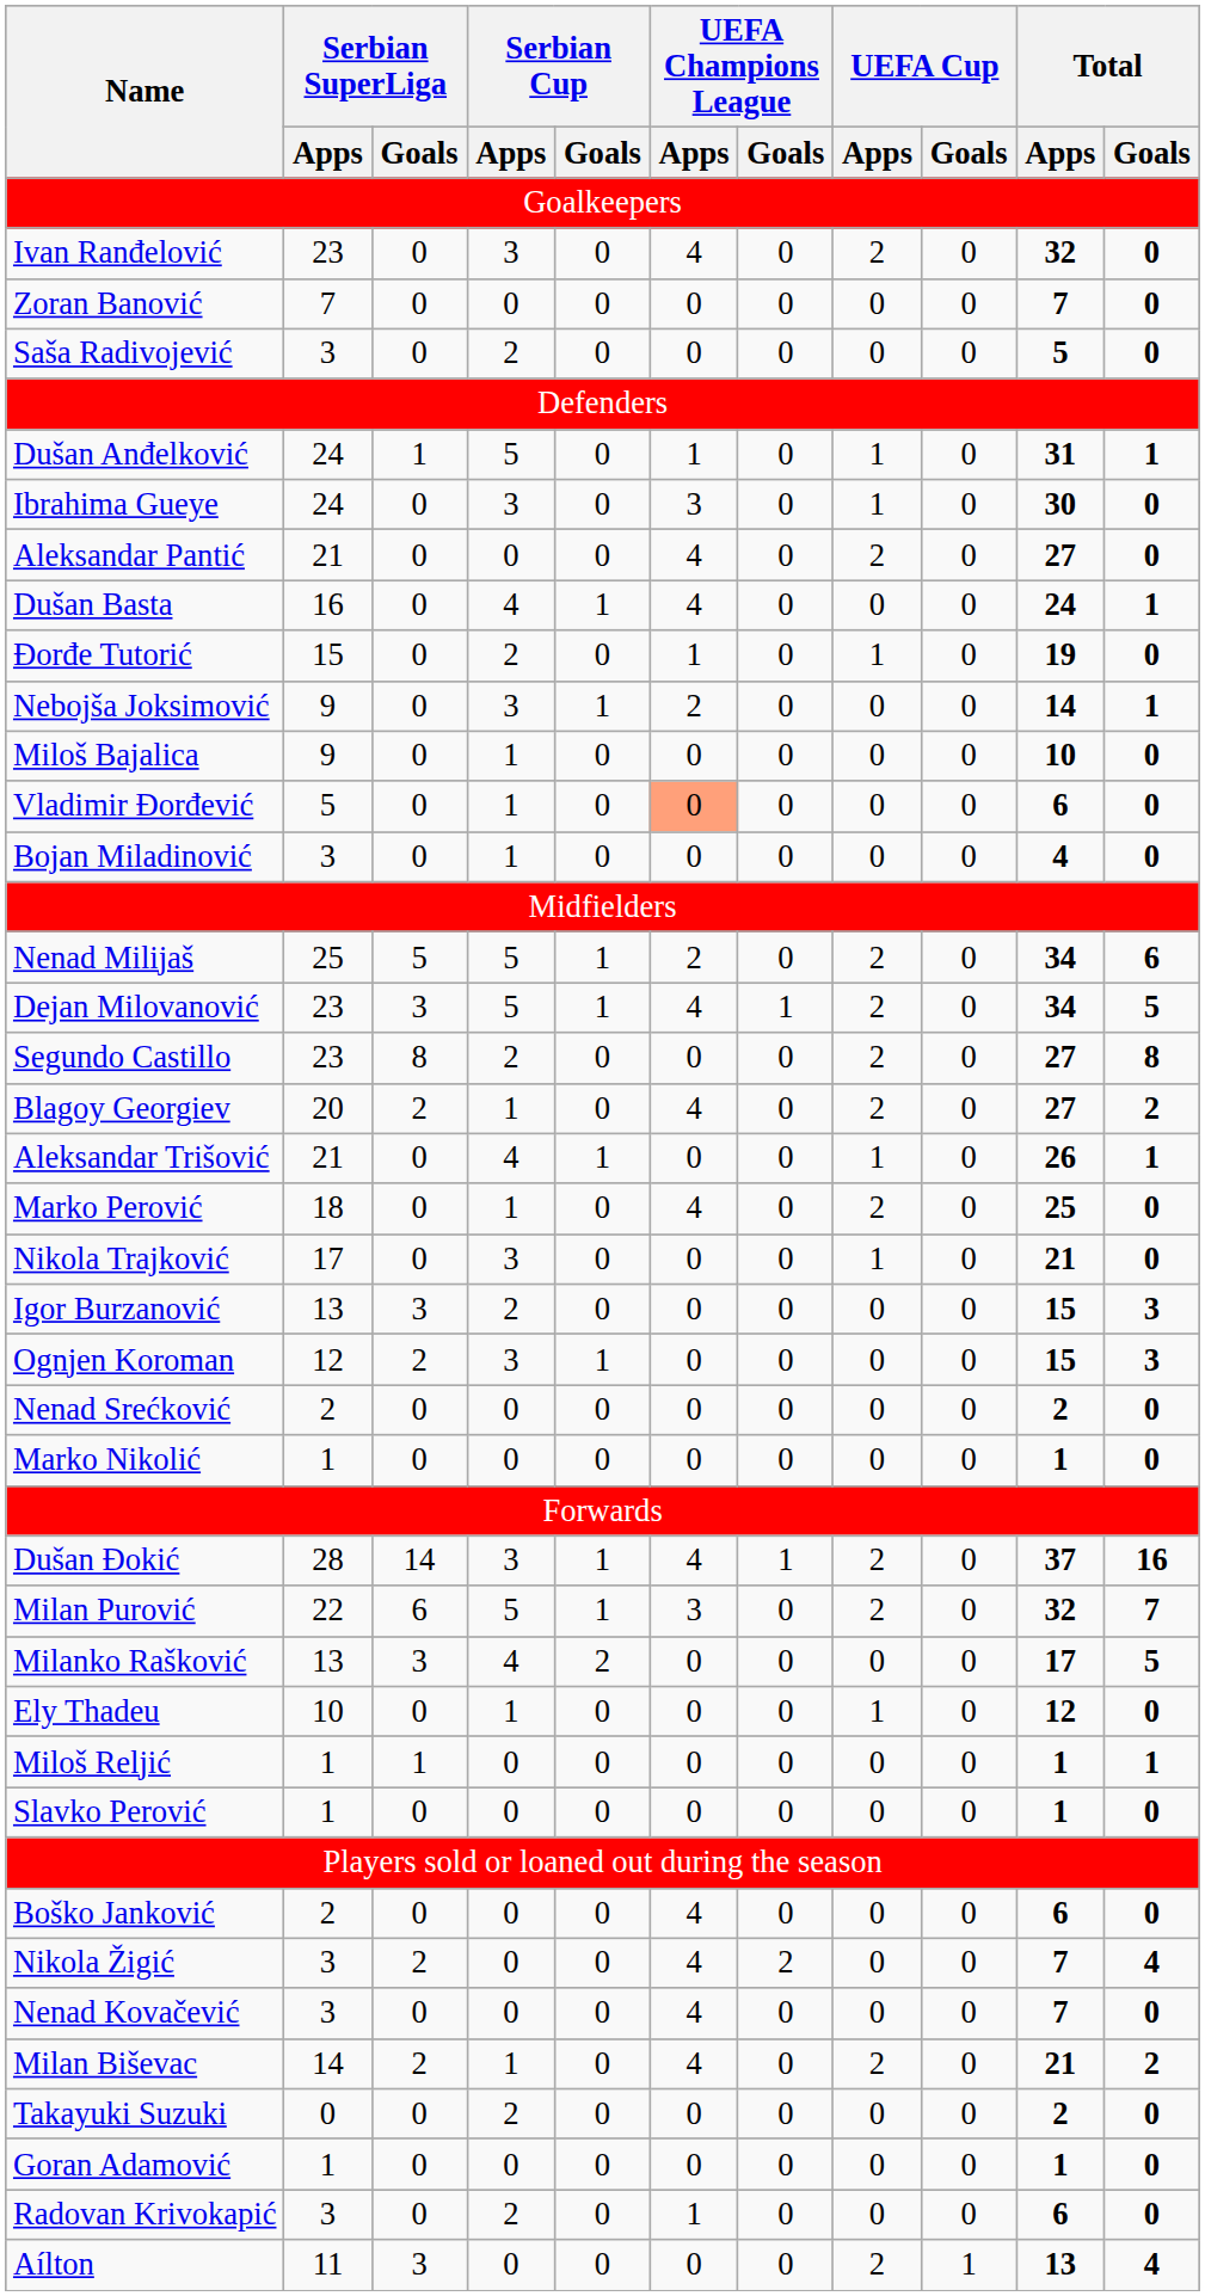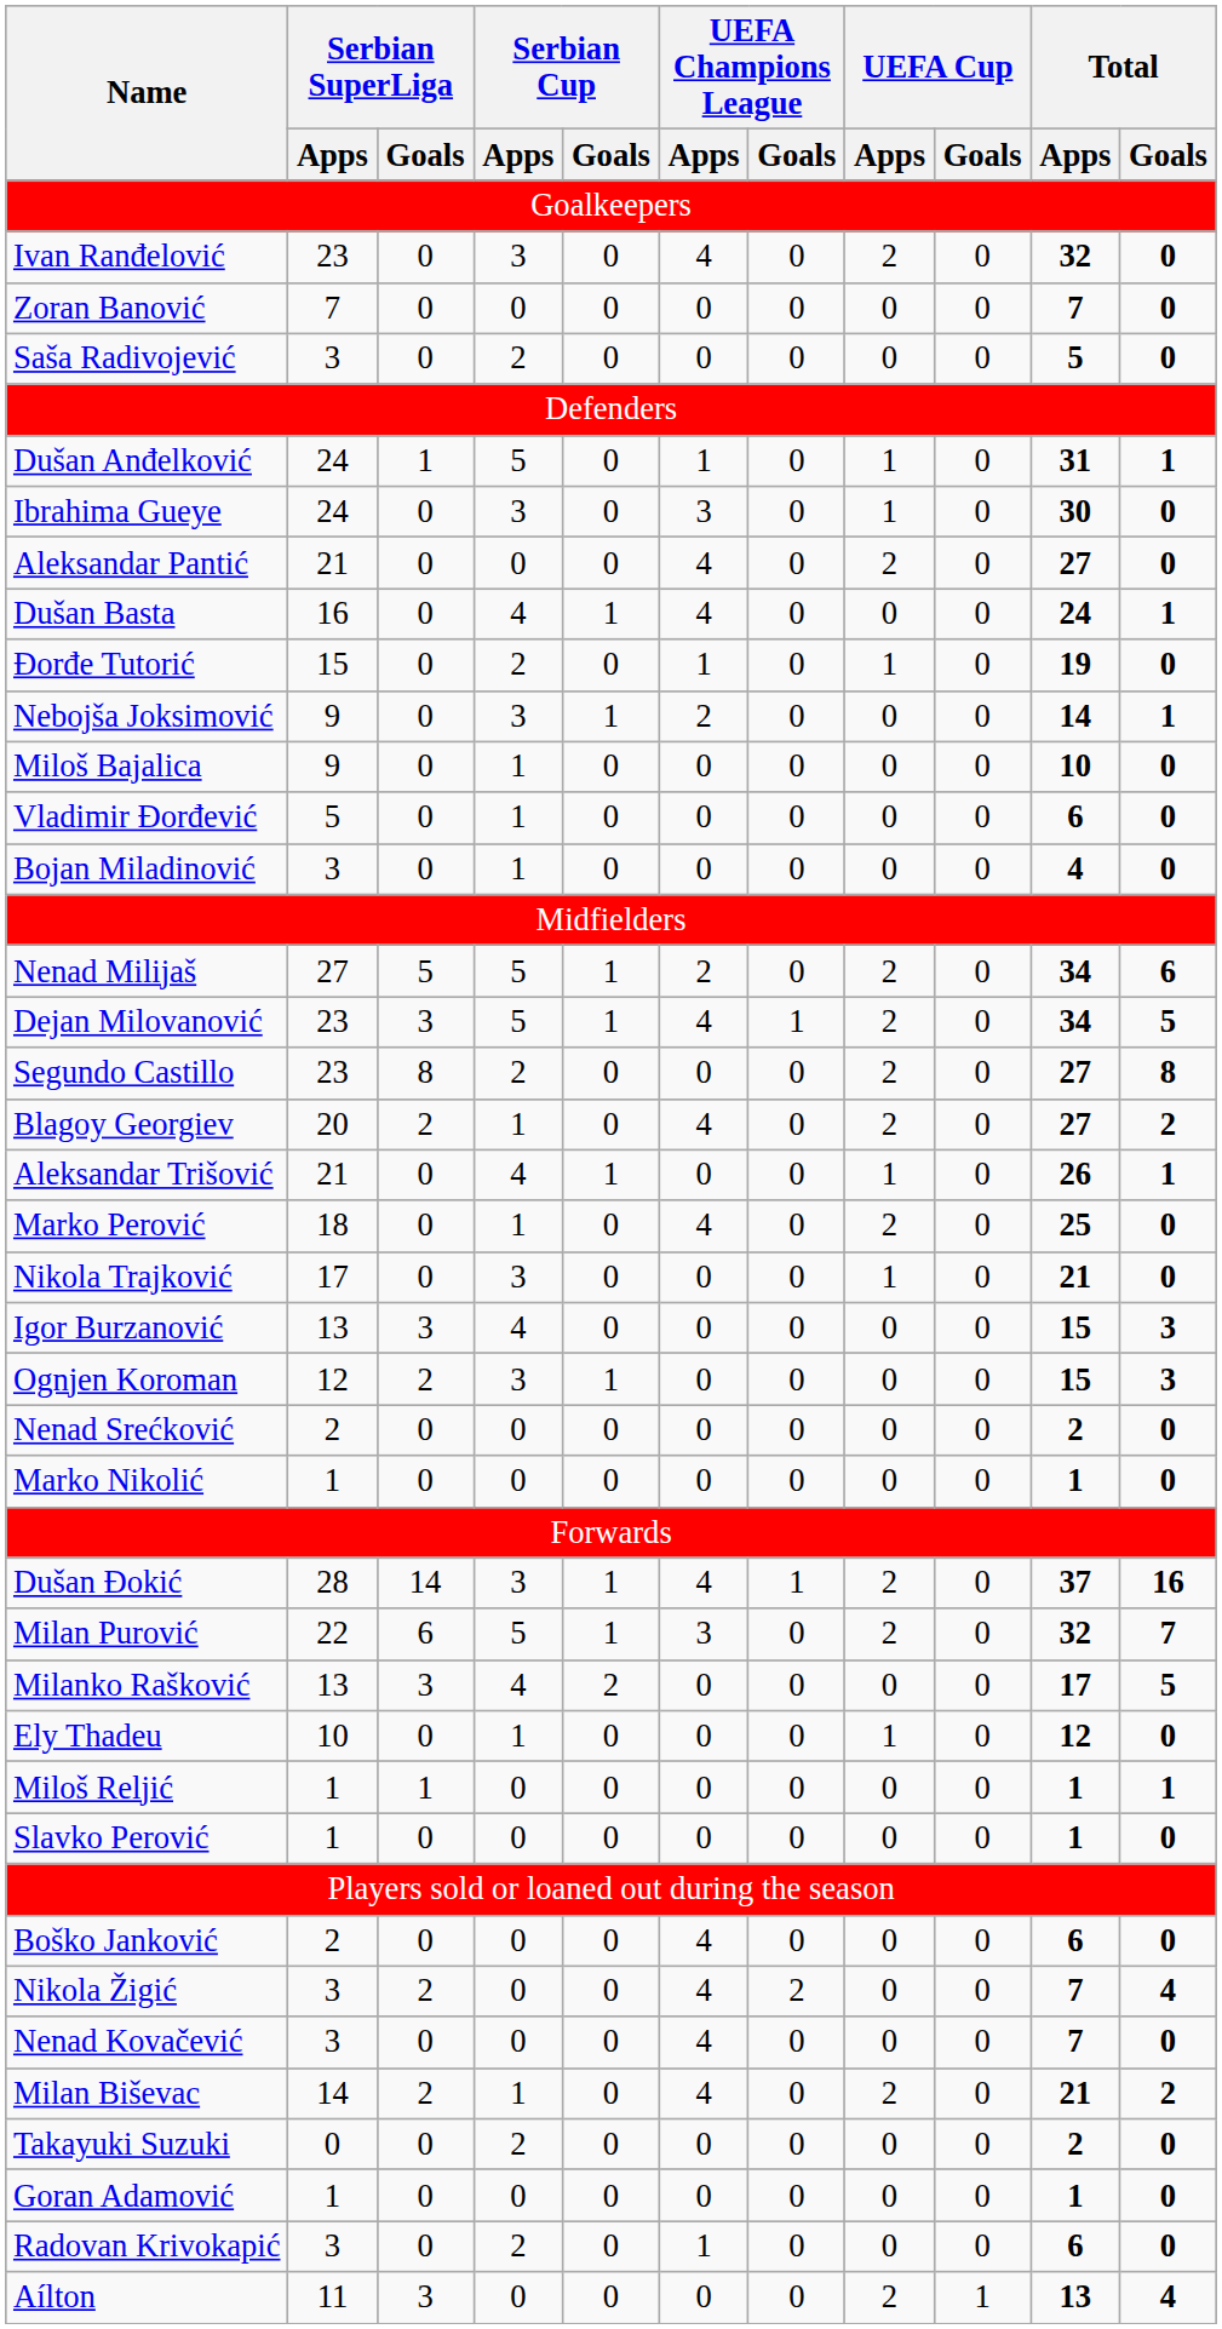 <table class="wikitable" style="text-align:center">
 <tr>
 <th rowspan="2">Name</th>
 <th colspan="2" width="85"><a href='#'>Serbian SuperLiga</a></th>
 <th colspan="2" width="85"><a href='#'>Serbian Cup</a></th>
 <th colspan="2" width="85"><a href='#'>UEFA Champions League</a></th>
 <th colspan="2" width="85"><a href='#'>UEFA Cup</a></th>
 <th colspan="2" width="85">Total</th>
 </tr>
 <tr>
 <th>Apps</th>
 <th>Goals</th>
 <th>Apps</th>
 <th>Goals</th>
 <th>Apps</th>
 <th>Goals</th>
 <th>Apps</th>
 <th>Goals</th>
 <th>Apps</th>
 <th>Goals</th>
 </tr>
 <tr>
 <td style="background: red;color:white" align=center colspan="15">Goalkeepers</td>
 </tr>
 <tr>
 <td align="left"> <a href='#'>Ivan Ranđelović</a></td>
 <td>23</td>
 <td>0</td>
 <td>3</td>
 <td>0</td>
 <td>4</td>
 <td>0</td>
 <td>2</td>
 <td>0</td>
 <td><strong>32</strong></td>
 <td><strong>0</strong></td>
 </tr>
 <tr>
 <td align="left"> <a href='#'>Zoran Banović</a></td>
 <td>7</td>
 <td>0</td>
 <td>0</td>
 <td>0</td>
 <td>0</td>
 <td>0</td>
 <td>0</td>
 <td>0</td>
 <td><strong>7</strong></td>
 <td><strong>0</strong></td>
 </tr>
 <tr>
 <td align="left"> <a href='#'>Saša Radivojević</a></td>
 <td>3</td>
 <td>0</td>
 <td>2</td>
 <td>0</td>
 <td>0</td>
 <td>0</td>
 <td>0</td>
 <td>0</td>
 <td><strong>5</strong></td>
 <td><strong>0</strong></td>
 </tr>
 <tr>
 <td align=center colspan="15" style="background: red;color:white">Defenders</td>
 </tr>
 <tr>
 <td align="left"> <a href='#'>Dušan Anđelković</a></td>
 <td>24</td>
 <td>1</td>
 <td>5</td>
 <td>0</td>
 <td>1</td>
 <td>0</td>
 <td>1</td>
 <td>0</td>
 <td><strong>31</strong></td>
 <td><strong>1</strong></td>
 </tr>
 <tr>
 <td align="left"> <a href='#'>Ibrahima Gueye</a></td>
 <td>24</td>
 <td>0</td>
 <td>3</td>
 <td>0</td>
 <td>3</td>
 <td>0</td>
 <td>1</td>
 <td>0</td>
 <td><strong>30</strong></td>
 <td><strong>0</strong></td>
 </tr>
 <tr>
 <td align="left"> <a href='#'>Aleksandar Pantić</a></td>
 <td>21</td>
 <td>0</td>
 <td>0</td>
 <td>0</td>
 <td>4</td>
 <td>0</td>
 <td>2</td>
 <td>0</td>
 <td><strong>27</strong></td>
 <td><strong>0</strong></td>
 </tr>
 <tr>
 <td align="left"> <a href='#'>Dušan Basta</a></td>
 <td>16</td>
 <td>0</td>
 <td>4</td>
 <td>1</td>
 <td>4</td>
 <td>0</td>
 <td>0</td>
 <td>0</td>
 <td><strong>24</strong></td>
 <td><strong>1</strong></td>
 </tr>
 <tr>
 <td align="left"> <a href='#'>Đorđe Tutorić</a></td>
 <td>15</td>
 <td>0</td>
 <td>2</td>
 <td>0</td>
 <td>1</td>
 <td>0</td>
 <td>1</td>
 <td>0</td>
 <td><strong>19</strong></td>
 <td><strong>0</strong></td>
 </tr>
 <tr>
 <td align="left"> <a href='#'>Nebojša Joksimović</a></td>
 <td>9</td>
 <td>0</td>
 <td>3</td>
 <td>1</td>
 <td>2</td>
 <td>0</td>
 <td>0</td>
 <td>0</td>
 <td><strong>14</strong></td>
 <td><strong>1</strong></td>
 </tr>
 <tr>
 <td align="left"> <a href='#'>Miloš Bajalica</a></td>
 <td>9</td>
 <td>0</td>
 <td>1</td>
 <td>0</td>
 <td>0</td>
 <td>0</td>
 <td>0</td>
 <td>0</td>
 <td><strong>10</strong></td>
 <td><strong>0</strong></td>
 </tr>
 <tr>
 <td align="left"> <a href='#'>Vladimir Đorđević</a></td>
 <td>5</td>
 <td>0</td>
 <td>1</td>
 <td>0</td>
-<td style="background: lightsalmon;">0</td>
+<td>0</td>
 <td>0</td>
 <td>0</td>
 <td>0</td>
 <td><strong>6</strong></td>
 <td><strong>0</strong></td>
 </tr>
 <tr>
 <td align="left"> <a href='#'>Bojan Miladinović</a></td>
 <td>3</td>
 <td>0</td>
 <td>1</td>
 <td>0</td>
 <td>0</td>
 <td>0</td>
 <td>0</td>
 <td>0</td>
 <td><strong>4</strong></td>
 <td><strong>0</strong></td>
 </tr>
 <tr>
 <td align=center colspan="15" style="background: red;color:white">Midfielders</td>
 </tr>
 <tr>
 <td align="left"> <a href='#'>Nenad Milijaš</a></td>
-<td>25</td>
+<td>27</td>
 <td>5</td>
 <td>5</td>
 <td>1</td>
 <td>2</td>
 <td>0</td>
 <td>2</td>
 <td>0</td>
 <td><strong>34</strong></td>
 <td><strong>6</strong></td>
 </tr>
 <tr>
 <td align="left"> <a href='#'>Dejan Milovanović</a></td>
 <td>23</td>
 <td>3</td>
 <td>5</td>
 <td>1</td>
 <td>4</td>
 <td>1</td>
 <td>2</td>
 <td>0</td>
 <td><strong>34</strong></td>
 <td><strong>5</strong></td>
 </tr>
 <tr>
 <td align="left"> <a href='#'>Segundo Castillo</a></td>
 <td>23</td>
 <td>8</td>
 <td>2</td>
 <td>0</td>
 <td>0</td>
 <td>0</td>
 <td>2</td>
 <td>0</td>
 <td><strong>27</strong></td>
 <td><strong>8</strong></td>
 </tr>
 <tr>
 <td align="left"> <a href='#'>Blagoy Georgiev</a></td>
 <td>20</td>
 <td>2</td>
 <td>1</td>
 <td>0</td>
 <td>4</td>
 <td>0</td>
 <td>2</td>
 <td>0</td>
 <td><strong>27</strong></td>
 <td><strong>2</strong></td>
 </tr>
 <tr>
 <td align="left"> <a href='#'>Aleksandar Trišović</a></td>
 <td>21</td>
 <td>0</td>
 <td>4</td>
 <td>1</td>
 <td>0</td>
 <td>0</td>
 <td>1</td>
 <td>0</td>
 <td><strong>26</strong></td>
 <td><strong>1</strong></td>
 </tr>
 <tr>
 <td align="left"> <a href='#'>Marko Perović</a></td>
 <td>18</td>
 <td>0</td>
 <td>1</td>
 <td>0</td>
 <td>4</td>
 <td>0</td>
 <td>2</td>
 <td>0</td>
 <td><strong>25</strong></td>
 <td><strong>0</strong></td>
 </tr>
 <tr>
 <td align="left"> <a href='#'>Nikola Trajković</a></td>
 <td>17</td>
 <td>0</td>
 <td>3</td>
 <td>0</td>
 <td>0</td>
 <td>0</td>
 <td>1</td>
 <td>0</td>
 <td><strong>21</strong></td>
 <td><strong>0</strong></td>
 </tr>
 <tr>
 <td align="left"> <a href='#'>Igor Burzanović</a></td>
 <td>13</td>
 <td>3</td>
-<td>2</td>
+<td>4</td>
 <td>0</td>
 <td>0</td>
 <td>0</td>
 <td>0</td>
 <td>0</td>
 <td><strong>15</strong></td>
 <td><strong>3</strong></td>
 </tr>
 <tr>
 <td align="left"> <a href='#'>Ognjen Koroman</a></td>
 <td>12</td>
 <td>2</td>
 <td>3</td>
 <td>1</td>
 <td>0</td>
 <td>0</td>
 <td>0</td>
 <td>0</td>
 <td><strong>15</strong></td>
 <td><strong>3</strong></td>
 </tr>
 <tr>
 <td align="left"> <a href='#'>Nenad Srećković</a></td>
 <td>2</td>
 <td>0</td>
 <td>0</td>
 <td>0</td>
 <td>0</td>
 <td>0</td>
 <td>0</td>
 <td>0</td>
 <td><strong>2</strong></td>
 <td><strong>0</strong></td>
 </tr>
 <tr>
 <td align="left"> <a href='#'>Marko Nikolić</a></td>
 <td>1</td>
 <td>0</td>
 <td>0</td>
 <td>0</td>
 <td>0</td>
 <td>0</td>
 <td>0</td>
 <td>0</td>
 <td><strong>1</strong></td>
 <td><strong>0</strong></td>
 </tr>
 <tr>
 <td align=center colspan="15" style="background: red;color:white">Forwards</td>
 </tr>
 <tr>
 <td align="left"> <a href='#'>Dušan Đokić</a></td>
 <td>28</td>
 <td>14</td>
 <td>3</td>
 <td>1</td>
 <td>4</td>
 <td>1</td>
 <td>2</td>
 <td>0</td>
 <td><strong>37</strong></td>
 <td><strong>16</strong></td>
 </tr>
 <tr>
 <td align="left"> <a href='#'>Milan Purović</a></td>
 <td>22</td>
 <td>6</td>
 <td>5</td>
 <td>1</td>
 <td>3</td>
 <td>0</td>
 <td>2</td>
 <td>0</td>
 <td><strong>32</strong></td>
 <td><strong>7</strong></td>
 </tr>
 <tr>
 <td align="left"> <a href='#'>Milanko Rašković</a></td>
 <td>13</td>
 <td>3</td>
 <td>4</td>
 <td>2</td>
 <td>0</td>
 <td>0</td>
 <td>0</td>
 <td>0</td>
 <td><strong>17</strong></td>
 <td><strong>5</strong></td>
 </tr>
 <tr>
 <td align="left"> <a href='#'>Ely Thadeu</a></td>
 <td>10</td>
 <td>0</td>
 <td>1</td>
 <td>0</td>
 <td>0</td>
 <td>0</td>
 <td>1</td>
 <td>0</td>
 <td><strong>12</strong></td>
 <td><strong>0</strong></td>
 </tr>
 <tr>
 <td align="left"> <a href='#'>Miloš Reljić</a></td>
 <td>1</td>
 <td>1</td>
 <td>0</td>
 <td>0</td>
 <td>0</td>
 <td>0</td>
 <td>0</td>
 <td>0</td>
 <td><strong>1</strong></td>
 <td><strong>1</strong></td>
 </tr>
 <tr>
 <td align="left"> <a href='#'>Slavko Perović</a></td>
 <td>1</td>
 <td>0</td>
 <td>0</td>
 <td>0</td>
 <td>0</td>
 <td>0</td>
 <td>0</td>
 <td>0</td>
 <td><strong>1</strong></td>
 <td><strong>0</strong></td>
 </tr>
 <tr>
 <td align=center colspan="15" style="background: red;color:white">Players sold or loaned out during the season</td>
 </tr>
 <tr>
 <td align="left"> <a href='#'>Boško Janković</a></td>
 <td>2</td>
 <td>0</td>
 <td>0</td>
 <td>0</td>
 <td>4</td>
 <td>0</td>
 <td>0</td>
 <td>0</td>
 <td><strong>6</strong></td>
 <td><strong>0</strong></td>
 </tr>
 <tr>
 <td align="left"> <a href='#'>Nikola Žigić</a></td>
 <td>3</td>
 <td>2</td>
 <td>0</td>
 <td>0</td>
 <td>4</td>
 <td>2</td>
 <td>0</td>
 <td>0</td>
 <td><strong>7</strong></td>
 <td><strong>4</strong></td>
 </tr>
 <tr>
 <td align="left"> <a href='#'>Nenad Kovačević</a></td>
 <td>3</td>
 <td>0</td>
 <td>0</td>
 <td>0</td>
 <td>4</td>
 <td>0</td>
 <td>0</td>
 <td>0</td>
 <td><strong>7</strong></td>
 <td><strong>0</strong></td>
 </tr>
 <tr>
 <td align="left"> <a href='#'>Milan Biševac</a></td>
 <td>14</td>
 <td>2</td>
 <td>1</td>
 <td>0</td>
 <td>4</td>
 <td>0</td>
 <td>2</td>
 <td>0</td>
 <td><strong>21</strong></td>
 <td><strong>2</strong></td>
 </tr>
 <tr>
 <td align="left"> <a href='#'>Takayuki Suzuki</a></td>
 <td>0</td>
 <td>0</td>
 <td>2</td>
 <td>0</td>
 <td>0</td>
 <td>0</td>
 <td>0</td>
 <td>0</td>
 <td><strong>2</strong></td>
 <td><strong>0</strong></td>
 </tr>
 <tr>
 <td align="left"> <a href='#'>Goran Adamović</a></td>
 <td>1</td>
 <td>0</td>
 <td>0</td>
 <td>0</td>
 <td>0</td>
 <td>0</td>
 <td>0</td>
 <td>0</td>
 <td><strong>1</strong></td>
 <td><strong>0</strong></td>
 </tr>
 <tr>
 <td align="left"> <a href='#'>Radovan Krivokapić</a></td>
 <td>3</td>
 <td>0</td>
 <td>2</td>
 <td>0</td>
 <td>1</td>
 <td>0</td>
 <td>0</td>
 <td>0</td>
 <td><strong>6</strong></td>
 <td><strong>0</strong></td>
 </tr>
 <tr>
 <td align="left"> <a href='#'>Aílton</a></td>
 <td>11</td>
 <td>3</td>
 <td>0</td>
 <td>0</td>
 <td>0</td>
 <td>0</td>
 <td>2</td>
 <td>1</td>
 <td><strong>13</strong></td>
 <td><strong>4</strong></td>
 </tr>
 <tr>
 </tr>
 </table>
